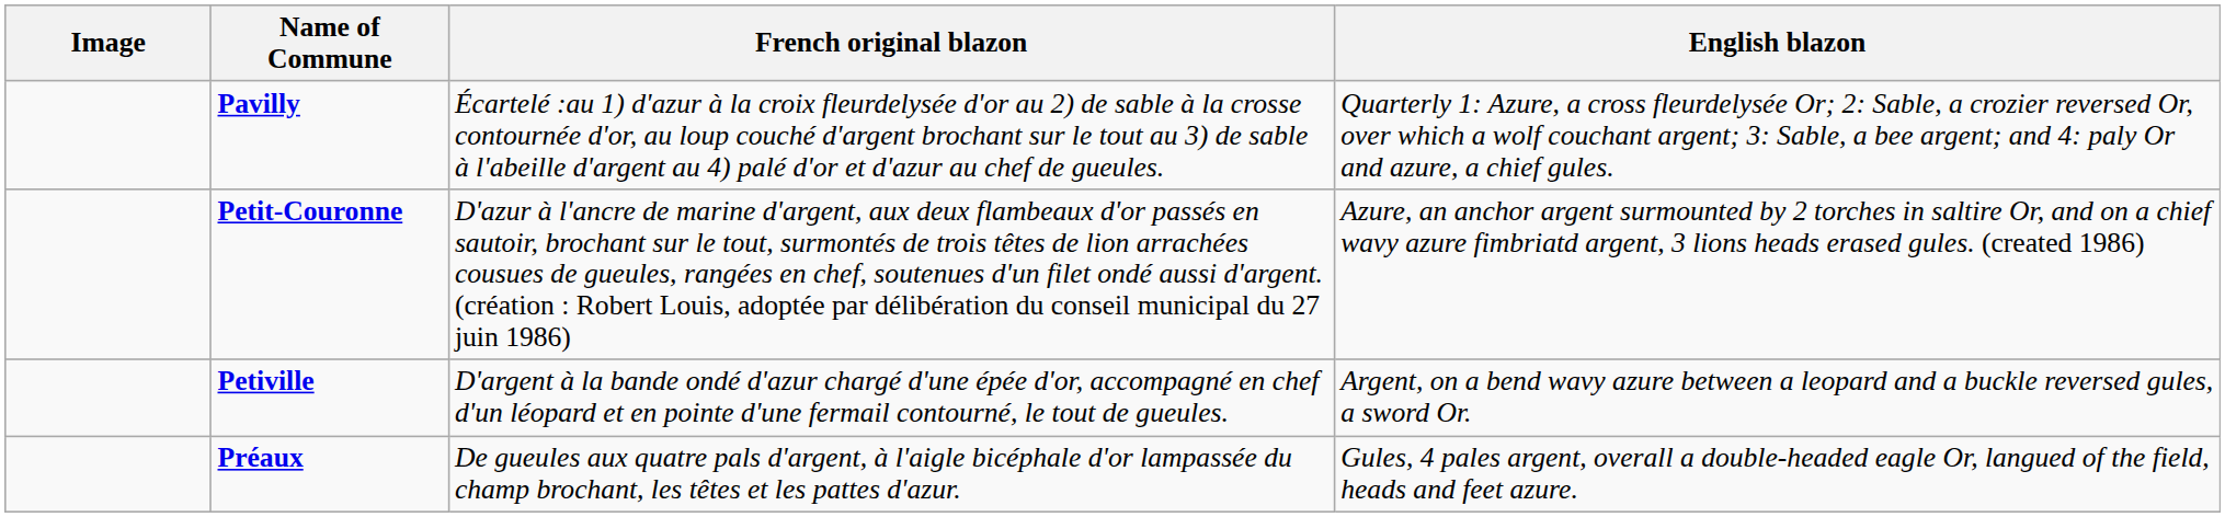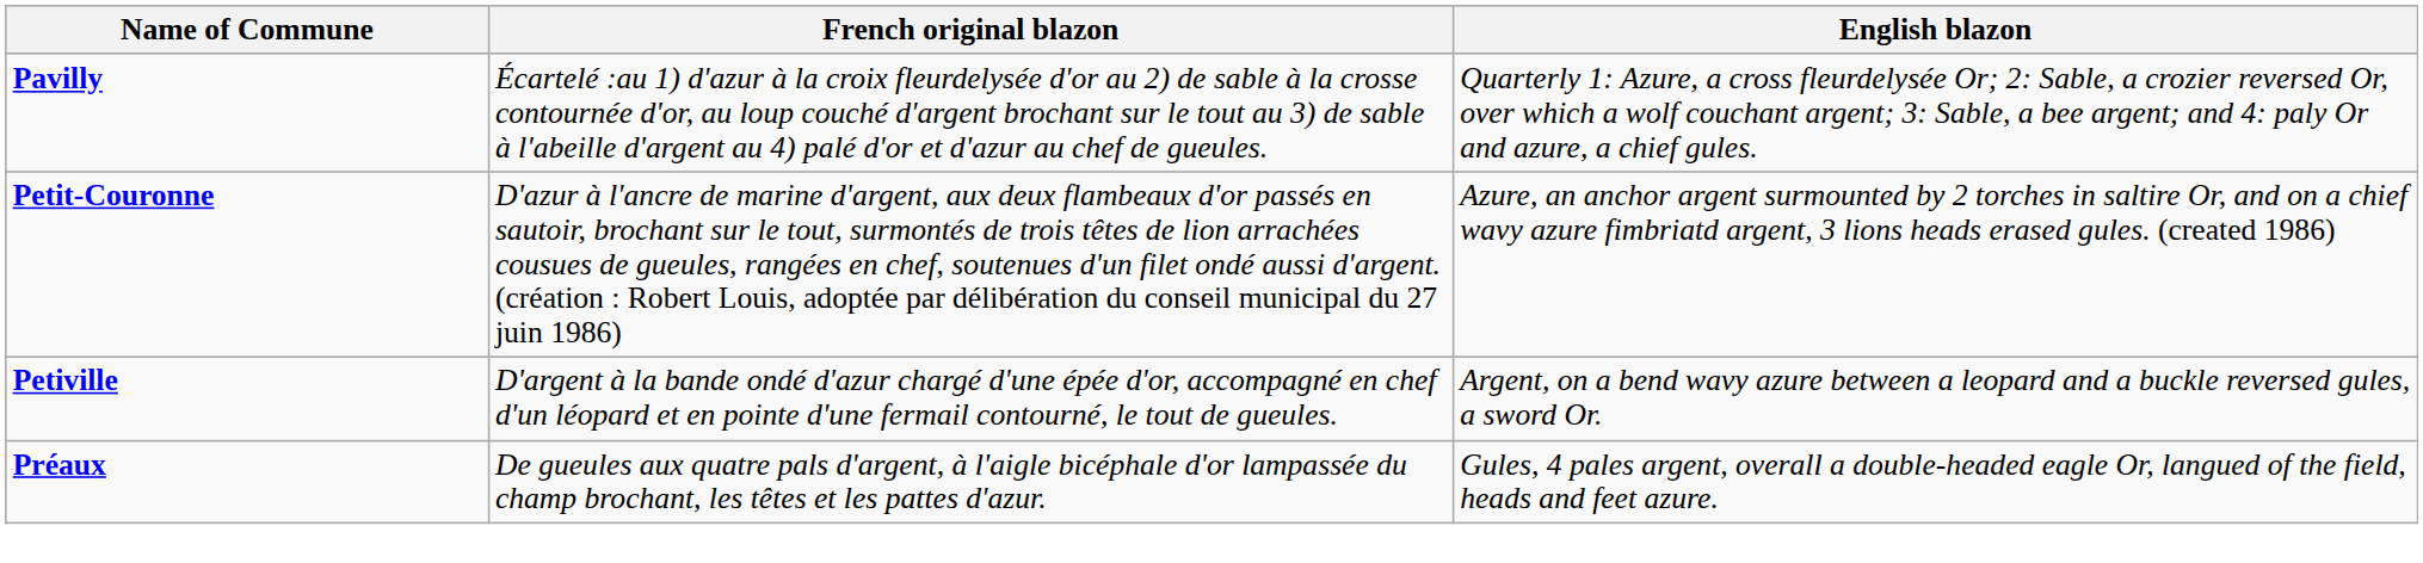 <table class="wikitable" width="100%">
 <tr>
-<th width="110">Image</th>
 <th>Name of Commune</th>
 <th width="40%">French original blazon</th>
 <th width="40%">English blazon</th>
 </tr>
 <tr valign=top>
-<td align=center></td>
 <td><strong><a href='#'>Pavilly</a></strong></td>
 <td><em>Écartelé :au 1) d'azur à la croix fleurdelysée d'or au 2) de sable à la crosse contournée d'or, au loup couché d'argent brochant sur le tout au 3) de sable à l'abeille d'argent au 4) palé d'or et d'azur au chef de gueules.</em></td>
 <td><em>Quarterly 1: Azure, a cross fleurdelysée Or; 2: Sable, a crozier reversed Or, over which a wolf couchant argent; 3: Sable, a bee argent; and 4: paly Or and azure, a chief gules.</em></td>
 </tr>
 <tr valign=top>
-<td align=center></td>
 <td><strong><a href='#'>Petit-Couronne</a></strong></td>
 <td><em>D'azur à l'ancre de marine d'argent, aux deux flambeaux d'or passés en sautoir, brochant sur le tout, surmontés de trois têtes de lion arrachées cousues de gueules, rangées en chef, soutenues d'un filet ondé aussi d'argent.</em><br>(création : Robert Louis, adoptée par délibération du conseil municipal du 27 juin 1986)</td>
 <td><em>Azure, an anchor argent surmounted by 2 torches in saltire Or, and on a chief wavy azure fimbriatd argent, 3 lions heads erased gules.</em> (created 1986)</td>
 </tr>
 <tr valign=top>
-<td align=center></td>
 <td><strong><a href='#'>Petiville</a></strong></td>
 <td><em>D'argent à la bande ondé d'azur chargé d'une épée d'or, accompagné en chef d'un léopard et en pointe d'une fermail contourné, le tout de gueules.</em></td>
 <td><em>Argent, on a bend wavy azure between a leopard and a buckle reversed gules, a sword Or.</em></td>
 </tr>
 <tr valign=top>
-<td align=center></td>
 <td><strong><a href='#'>Préaux</a></strong></td>
 <td><em>De gueules aux quatre pals d'argent, à l'aigle bicéphale d'or lampassée du champ brochant, les têtes et les pattes d'azur.</em></td>
 <td><em>Gules, 4 pales argent, overall a double-headed eagle Or, langued of the field, heads and feet azure.</em></td>
 </tr>
 </table>
